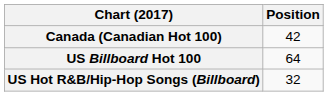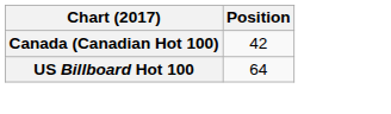 <table class="wikitable sortable plainrowheaders" style="text-align:center">
 <tr>
 <th scope="col">Chart (2017)</th>
 <th scope="col">Position</th>
 </tr>
 <tr>
 <th scope="row">Canada (Canadian Hot 100)</th>
 <td>42</td>
 </tr>
 <tr>
 <th scope="row">US <em>Billboard</em> Hot 100</th>
 <td>64</td>
 </tr>
-<tr>
-<th scope="row">US Hot R&B/Hip-Hop Songs (<em>Billboard</em>)</th>
-<td>32</td>
-</tr>
 </table>
